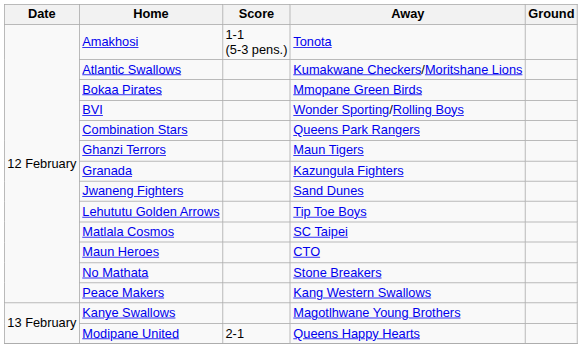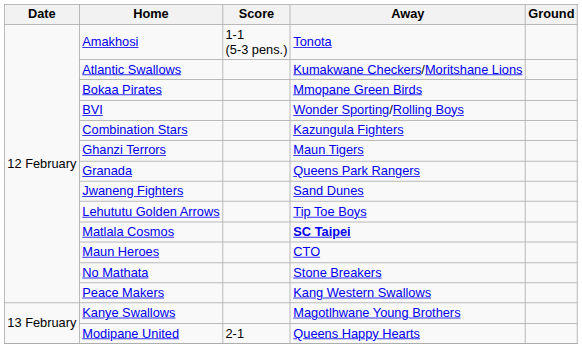 <table class="wikitable">
 <tr>
 <th>Date</th>
 <th>Home</th>
 <th>Score</th>
 <th>Away</th>
 <th>Ground</th>
 </tr>
 <tr>
 <td rowspan="13">12 February</td>
 <td><a href='#'>Amakhosi</a></td>
 <td>1-1<br>(5-3 pens.)</td>
 <td><a href='#'>Tonota</a></td>
 <td></td>
 </tr>
 <tr>
 <td><a href='#'>Atlantic Swallows</a></td>
 <td></td>
 <td><a href='#'>Kumakwane Checkers</a>/<a href='#'>Moritshane Lions</a></td>
 <td></td>
 </tr>
 <tr>
 <td><a href='#'>Bokaa Pirates</a></td>
 <td></td>
 <td><a href='#'>Mmopane Green Birds</a></td>
 <td></td>
 </tr>
 <tr>
 <td><a href='#'>BVI</a></td>
 <td></td>
 <td><a href='#'>Wonder Sporting</a>/<a href='#'>Rolling Boys</a></td>
 <td></td>
 </tr>
 <tr>
 <td><a href='#'>Combination Stars</a></td>
 <td></td>
-<td><a href='#'>Queens Park Rangers</a></td>
+<td><a href='#'>Kazungula Fighters</a></td>
 <td></td>
 </tr>
 <tr>
 <td><a href='#'>Ghanzi Terrors</a></td>
 <td></td>
 <td><a href='#'>Maun Tigers</a></td>
 <td></td>
 </tr>
 <tr>
 <td><a href='#'>Granada</a></td>
 <td></td>
-<td><a href='#'>Kazungula Fighters</a></td>
+<td><a href='#'>Queens Park Rangers</a></td>
 <td></td>
 </tr>
 <tr>
 <td><a href='#'>Jwaneng Fighters</a></td>
 <td></td>
 <td><a href='#'>Sand Dunes</a></td>
 <td></td>
 </tr>
 <tr>
 <td><a href='#'>Lehututu Golden Arrows</a></td>
 <td></td>
 <td><a href='#'>Tip Toe Boys</a></td>
 <td></td>
 </tr>
 <tr>
 <td><a href='#'>Matlala Cosmos</a></td>
 <td></td>
-<td><a href='#'>SC Taipei</a></td>
+<td><strong><a href='#'>SC Taipei</a></strong></td>
 <td></td>
 </tr>
 <tr>
 <td><a href='#'>Maun Heroes</a></td>
 <td></td>
 <td><a href='#'>CTO</a></td>
 <td></td>
 </tr>
 <tr>
 <td><a href='#'>No Mathata</a></td>
 <td></td>
 <td><a href='#'>Stone Breakers</a></td>
 <td></td>
 </tr>
 <tr>
 <td><a href='#'>Peace Makers</a></td>
 <td></td>
 <td><a href='#'>Kang Western Swallows</a></td>
 <td></td>
 </tr>
 <tr>
 <td rowspan ="2">13 February</td>
 <td><a href='#'>Kanye Swallows</a></td>
 <td></td>
 <td><a href='#'>Magotlhwane Young Brothers</a></td>
 <td></td>
 </tr>
 <tr>
 <td><a href='#'>Modipane United</a></td>
 <td>2-1</td>
 <td><a href='#'>Queens Happy Hearts</a></td>
 <td></td>
 </tr>
 <tr>
 </tr>
 </table>
